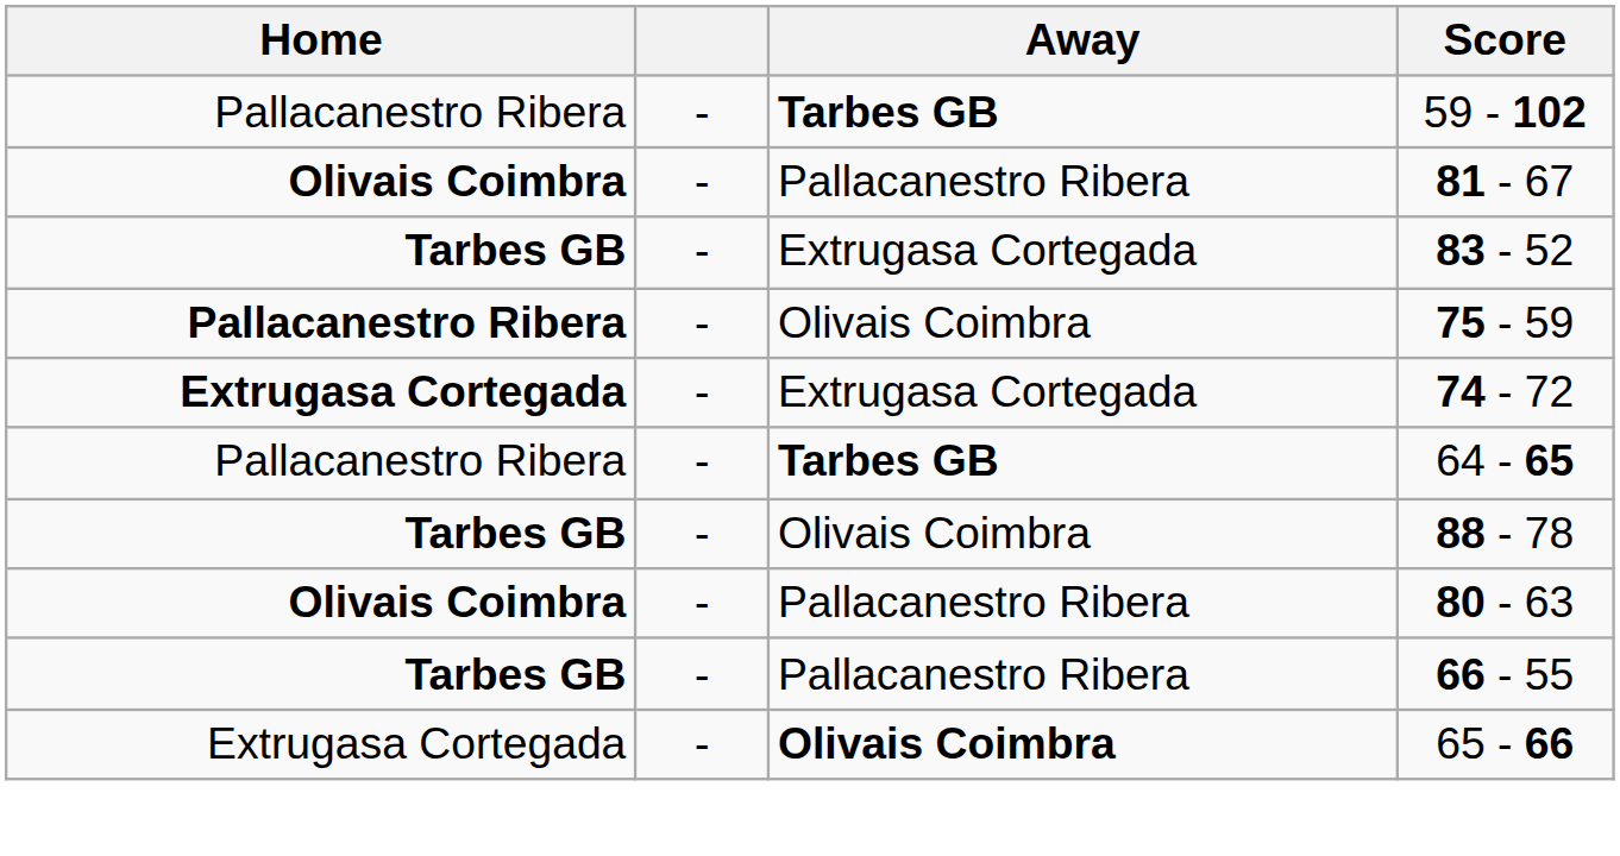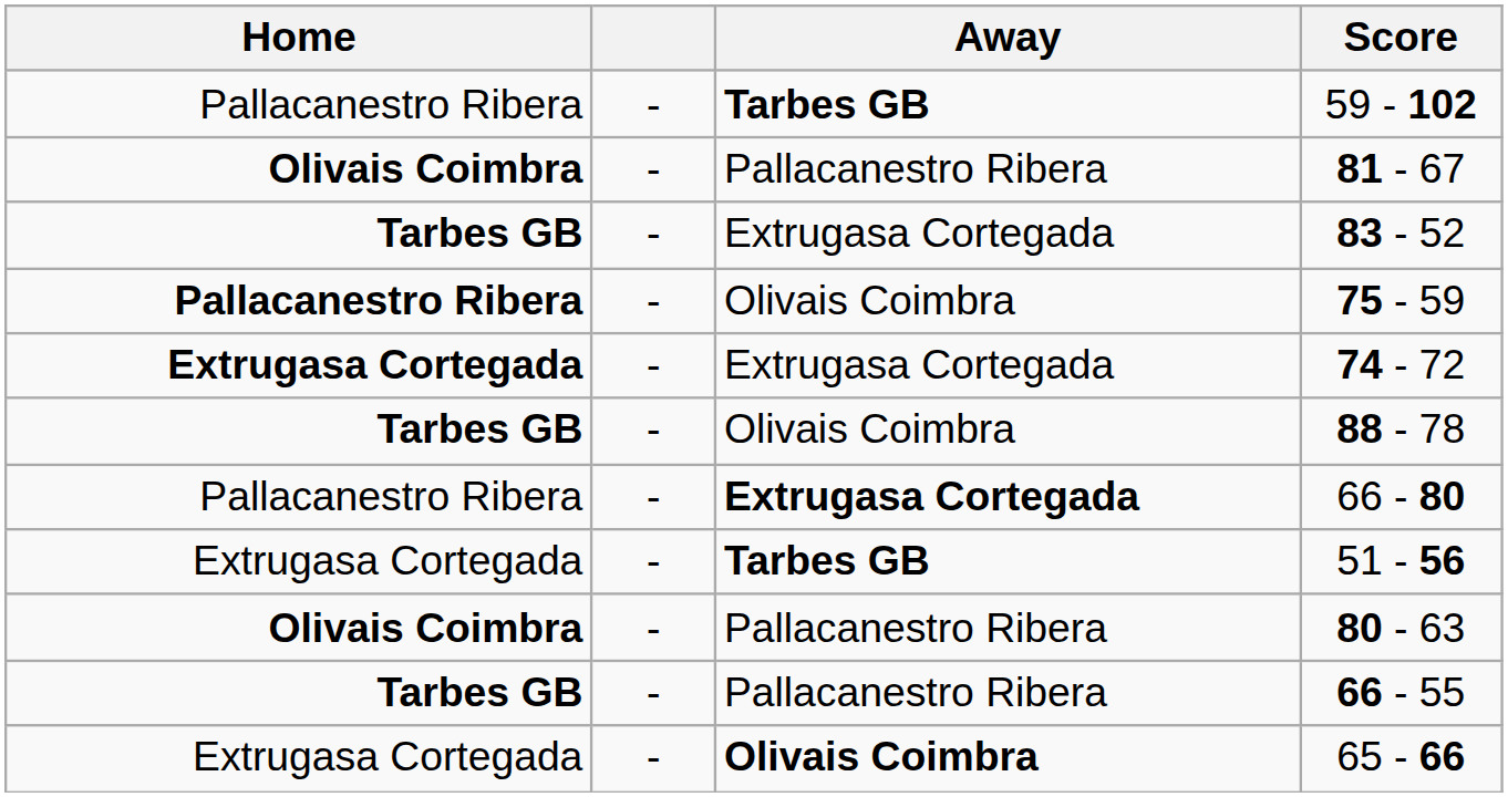 <table class=wikitable style="text-align:center">
 <tr>
 <th width=220>Home</th>
 <th width=40></th>
 <th width=220>Away</th>
 <th width=70>Score</th>
 </tr>
 <tr>
 <td align=right>Pallacanestro Ribera </td>
 <td>-</td>
 <td align=left> <strong>Tarbes GB</strong></td>
 <td>59 - <strong>102</strong></td>
 </tr>
 <tr>
 <td align=right><strong>Olivais Coimbra</strong> </td>
 <td>-</td>
 <td align=left> Pallacanestro Ribera</td>
 <td><strong>81</strong> - 67</td>
 </tr>
 <tr>
 <td align=right><strong>Tarbes GB</strong> </td>
 <td>-</td>
 <td align=left> Extrugasa Cortegada</td>
 <td><strong>83</strong> - 52</td>
 </tr>
 <tr>
 <td align=right><strong>Pallacanestro Ribera</strong> </td>
 <td>-</td>
 <td align=left> Olivais Coimbra</td>
 <td><strong>75</strong> - 59</td>
 </tr>
 <tr>
 <td align=right><strong>Extrugasa Cortegada</strong> </td>
 <td>-</td>
 <td align=left> Extrugasa Cortegada</td>
 <td><strong>74</strong> - 72</td>
 </tr>
 <tr>
-<td align=right>Pallacanestro Ribera </td>
-<td>-</td>
-<td align=left> <strong>Tarbes GB</strong></td>
-<td>64 - <strong>65</strong></td>
-</tr>
-<tr>
 <td align=right><strong>Tarbes GB</strong> </td>
 <td>-</td>
 <td align=left> Olivais Coimbra</td>
 <td><strong>88</strong> - 78</td>
+</tr>
+<tr>
+<td align=right>Pallacanestro Ribera </td>
+<td>-</td>
+<td align=left> <strong>Extrugasa Cortegada</strong></td>
+<td>66 - <strong>80</strong></td>
+</tr>
+<tr>
+<td align=right>Extrugasa Cortegada </td>
+<td>-</td>
+<td align=left> <strong>Tarbes GB</strong></td>
+<td>51 - <strong>56</strong></td>
 </tr>
 <tr>
 <td align=right><strong>Olivais Coimbra</strong> </td>
 <td>-</td>
 <td align=left> Pallacanestro Ribera</td>
 <td><strong>80</strong> - 63</td>
 </tr>
 <tr>
 <td align=right><strong>Tarbes GB</strong> </td>
 <td>-</td>
 <td align=left> Pallacanestro Ribera</td>
 <td><strong>66</strong> - 55</td>
 </tr>
 <tr>
 <td align=right>Extrugasa Cortegada </td>
 <td>-</td>
 <td align=left> <strong>Olivais Coimbra</strong></td>
 <td>65 - <strong>66</strong></td>
 </tr>
 </table>
